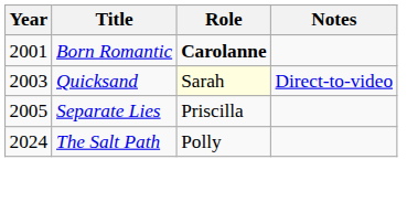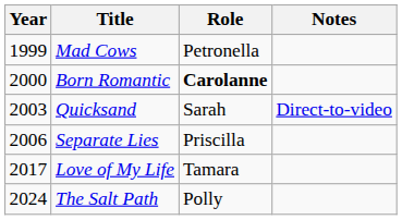 <table class="wikitable sortable">
 <tr>
 <th>Year</th>
 <th>Title</th>
 <th>Role</th>
 <th>Notes</th>
 </tr>
 <tr>
-<td>2001</td>
+<td>1999</td>
+<td><em><a href='#'>Mad Cows</a></em></td>
+<td>Petronella</td>
+<td></td>
+</tr>
+<tr>
+<td>2000</td>
 <td><em><a href='#'>Born Romantic</a></em></td>
 <td><strong>Carolanne</strong></td>
 <td></td>
 </tr>
 <tr>
 <td>2003</td>
 <td><em><a href='#'>Quicksand</a></em></td>
-<td style="background: lightyellow;">Sarah</td>
+<td>Sarah</td>
 <td><a href='#'>Direct-to-video</a></td>
 </tr>
 <tr>
-<td>2005</td>
+<td>2006</td>
 <td><em><a href='#'>Separate Lies</a></em></td>
 <td>Priscilla</td>
+<td></td>
+</tr>
+<tr>
+<td>2017</td>
+<td><a href='#'><em>Love of My Life</em></a></td>
+<td>Tamara</td>
 <td></td>
 </tr>
 <tr>
 <td>2024</td>
 <td><em><a href='#'>The Salt Path</a></em></td>
 <td>Polly</td>
 <td></td>
 </tr>
 </table>
